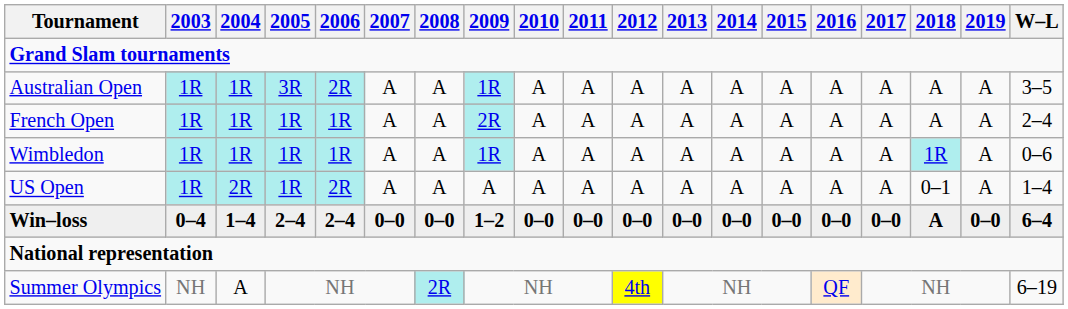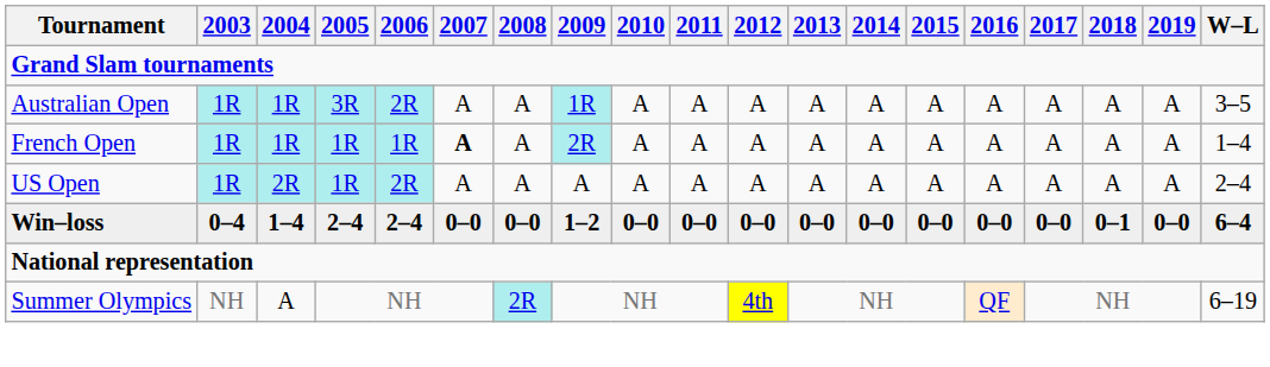 <table class=wikitable style=text-align:center;font-size:90%>
 <tr>
 <th>Tournament</th>
 <th><a href='#'>2003</a></th>
 <th><a href='#'>2004</a></th>
 <th><a href='#'>2005</a></th>
 <th><a href='#'>2006</a></th>
 <th><a href='#'>2007</a></th>
 <th><a href='#'>2008</a></th>
 <th><a href='#'>2009</a></th>
 <th><a href='#'>2010</a></th>
 <th><a href='#'>2011</a></th>
 <th><a href='#'>2012</a></th>
 <th><a href='#'>2013</a></th>
 <th><a href='#'>2014</a></th>
 <th><a href='#'>2015</a></th>
 <th><a href='#'>2016</a></th>
 <th><a href='#'>2017</a></th>
 <th><a href='#'>2018</a></th>
 <th><a href='#'>2019</a></th>
 <th>W–L</th>
 </tr>
 <tr>
 <td colspan="19" align="left"><strong><a href='#'>Grand Slam tournaments</a></strong></td>
 </tr>
 <tr>
 <td align=left><a href='#'>Australian Open</a></td>
 <td bgcolor=afeeee><a href='#'>1R</a></td>
 <td bgcolor=afeeee><a href='#'>1R</a></td>
 <td bgcolor=afeeee><a href='#'>3R</a></td>
 <td bgcolor=afeeee><a href='#'>2R</a></td>
 <td>A</td>
 <td>A</td>
 <td bgcolor=afeeee><a href='#'>1R</a></td>
 <td>A</td>
 <td>A</td>
 <td>A</td>
 <td>A</td>
 <td>A</td>
 <td>A</td>
 <td>A</td>
 <td>A</td>
 <td>A</td>
 <td>A</td>
 <td>3–5</td>
 </tr>
 <tr>
 <td align=left><a href='#'>French Open</a></td>
 <td bgcolor=afeeee><a href='#'>1R</a></td>
 <td bgcolor=afeeee><a href='#'>1R</a></td>
 <td bgcolor=afeeee><a href='#'>1R</a></td>
 <td bgcolor=afeeee><a href='#'>1R</a></td>
-<td>A</td>
+<td><strong>A</strong></td>
 <td>A</td>
 <td bgcolor=afeeee><a href='#'>2R</a></td>
 <td>A</td>
 <td>A</td>
 <td>A</td>
 <td>A</td>
 <td>A</td>
 <td>A</td>
 <td>A</td>
 <td>A</td>
 <td>A</td>
 <td>A</td>
-<td>2–4</td>
-</tr>
-<tr>
-<td align=left><a href='#'>Wimbledon</a></td>
-<td bgcolor=afeeee><a href='#'>1R</a></td>
-<td bgcolor=afeeee><a href='#'>1R</a></td>
-<td bgcolor=afeeee><a href='#'>1R</a></td>
-<td bgcolor=afeeee><a href='#'>1R</a></td>
-<td>A</td>
-<td>A</td>
-<td bgcolor=afeeee><a href='#'>1R</a></td>
-<td>A</td>
-<td>A</td>
-<td>A</td>
-<td>A</td>
-<td>A</td>
-<td>A</td>
-<td>A</td>
-<td>A</td>
-<td bgcolor=afeeee><a href='#'>1R</a></td>
-<td>A</td>
-<td>0–6</td>
+<td>1–4</td>
 </tr>
 <tr>
 <td align=left><a href='#'>US Open</a></td>
 <td bgcolor=afeeee><a href='#'>1R</a></td>
 <td bgcolor=afeeee><a href='#'>2R</a></td>
 <td bgcolor=afeeee><a href='#'>1R</a></td>
 <td bgcolor=afeeee><a href='#'>2R</a></td>
 <td>A</td>
 <td>A</td>
 <td>A</td>
 <td>A</td>
 <td>A</td>
 <td>A</td>
 <td>A</td>
 <td>A</td>
 <td>A</td>
 <td>A</td>
 <td>A</td>
-<td>0–1</td>
 <td>A</td>
-<td>1–4</td>
+<td>A</td>
+<td>2–4</td>
 </tr>
 <tr style=background:#efefef;font-weight:bold>
 <td style="text-align:left">Win–loss</td>
 <td>0–4</td>
 <td>1–4</td>
 <td>2–4</td>
 <td>2–4</td>
 <td>0–0</td>
 <td>0–0</td>
 <td>1–2</td>
 <td>0–0</td>
 <td>0–0</td>
 <td>0–0</td>
 <td>0–0</td>
 <td>0–0</td>
 <td>0–0</td>
 <td>0–0</td>
 <td>0–0</td>
-<td>A</td>
+<td>0–1</td>
 <td>0–0</td>
 <td>6–4</td>
 </tr>
 <tr>
 <td colspan="19" align="left"><strong>National representation</strong></td>
 </tr>
 <tr>
 <td align=left><a href='#'>Summer Olympics</a></td>
 <td colspan=1 style=color:#767676>NH</td>
 <td>A</td>
 <td colspan=3 style=color:#767676>NH</td>
 <td bgcolor=afeeee><a href='#'>2R</a></td>
 <td colspan=3 style=color:#767676>NH</td>
 <td bgcolor=yellow><a href='#'>4th</a></td>
 <td colspan=3 style=color:#767676>NH</td>
 <td bgcolor=ffebcd><a href='#'>QF</a></td>
 <td colspan=3 style=color:#767676>NH</td>
 <td>6–19</td>
 </tr>
 </table>
